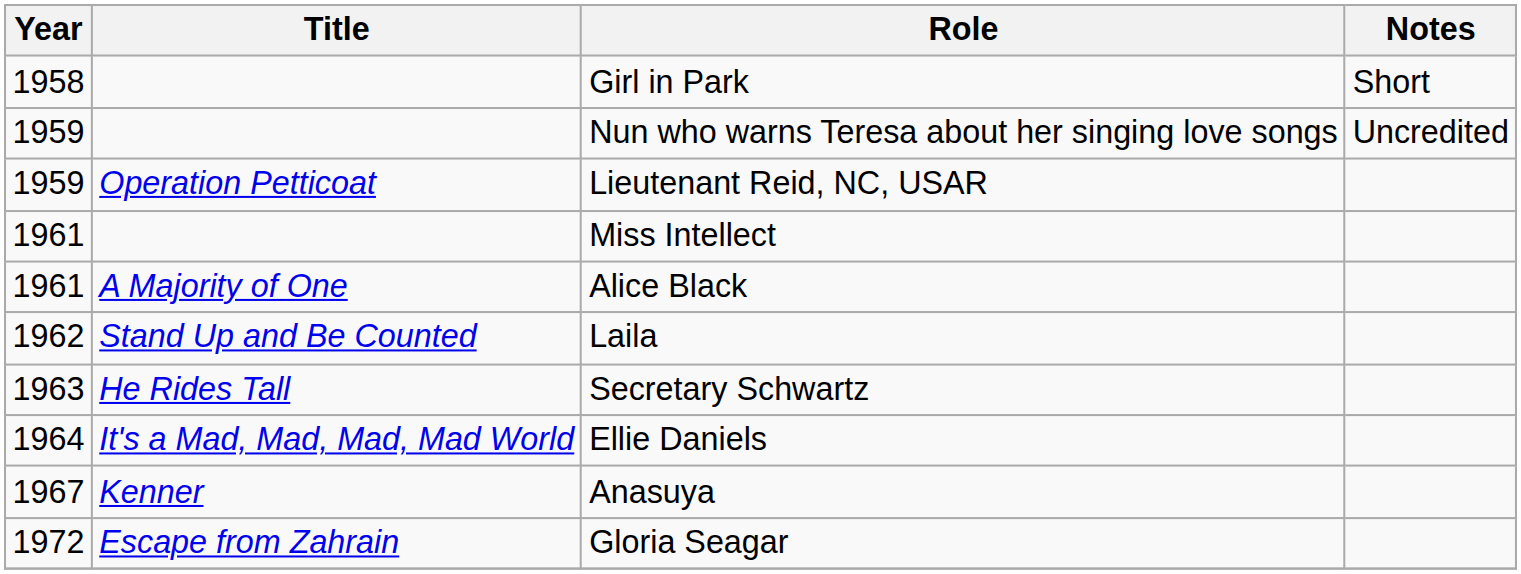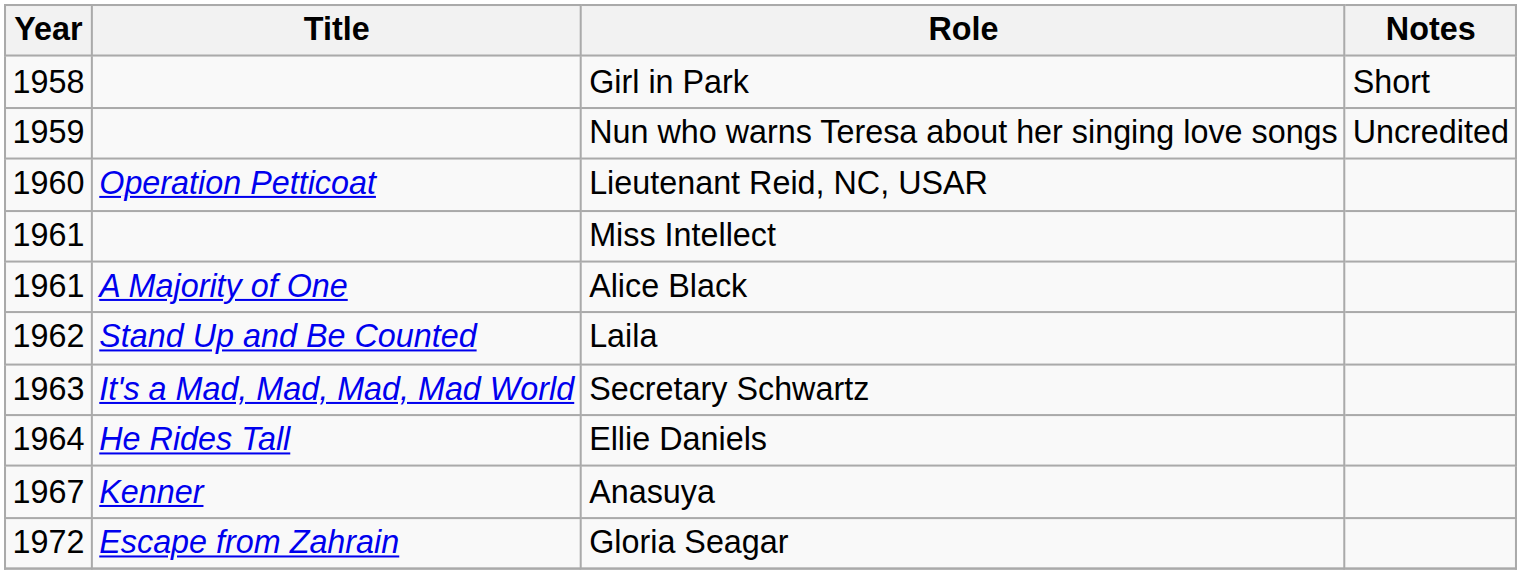 <table class="wikitable sortable">
 <tr>
 <th>Year</th>
 <th>Title</th>
 <th>Role</th>
 <th class="unsortable">Notes</th>
 </tr>
 <tr>
 <td>1958</td>
 <td><em></em></td>
 <td>Girl in Park</td>
 <td>Short</td>
 </tr>
 <tr>
 <td>1959</td>
 <td><em></em></td>
 <td>Nun who warns Teresa about her singing love songs</td>
 <td>Uncredited</td>
 </tr>
 <tr>
-<td>1959</td>
+<td>1960</td>
 <td><em><a href='#'>Operation Petticoat</a></em></td>
 <td>Lieutenant Reid, NC, USAR</td>
 <td></td>
 </tr>
 <tr>
 <td>1961</td>
 <td><em></em></td>
 <td>Miss Intellect</td>
 <td></td>
 </tr>
 <tr>
 <td>1961</td>
 <td><em><a href='#'>A Majority of One</a></em></td>
 <td>Alice Black</td>
 <td></td>
 </tr>
 <tr>
 <td>1962</td>
 <td><em><a href='#'>Stand Up and Be Counted</a></em></td>
 <td>Laila</td>
 <td></td>
 </tr>
 <tr>
 <td>1963</td>
-<td><em><a href='#'>He Rides Tall</a></em></td>
+<td><em><a href='#'>It's a Mad, Mad, Mad, Mad World</a></em></td>
 <td>Secretary Schwartz</td>
 <td></td>
 </tr>
 <tr>
 <td>1964</td>
-<td><em><a href='#'>It's a Mad, Mad, Mad, Mad World</a></em></td>
+<td><em><a href='#'>He Rides Tall</a></em></td>
 <td>Ellie Daniels</td>
 <td></td>
 </tr>
 <tr>
 <td>1967</td>
 <td><em><a href='#'>Kenner</a></em></td>
 <td>Anasuya</td>
 <td></td>
 </tr>
 <tr>
 <td>1972</td>
 <td><em><a href='#'>Escape from Zahrain</a></em></td>
 <td>Gloria Seagar</td>
 <td></td>
 </tr>
 <tr>
 </tr>
 </table>
